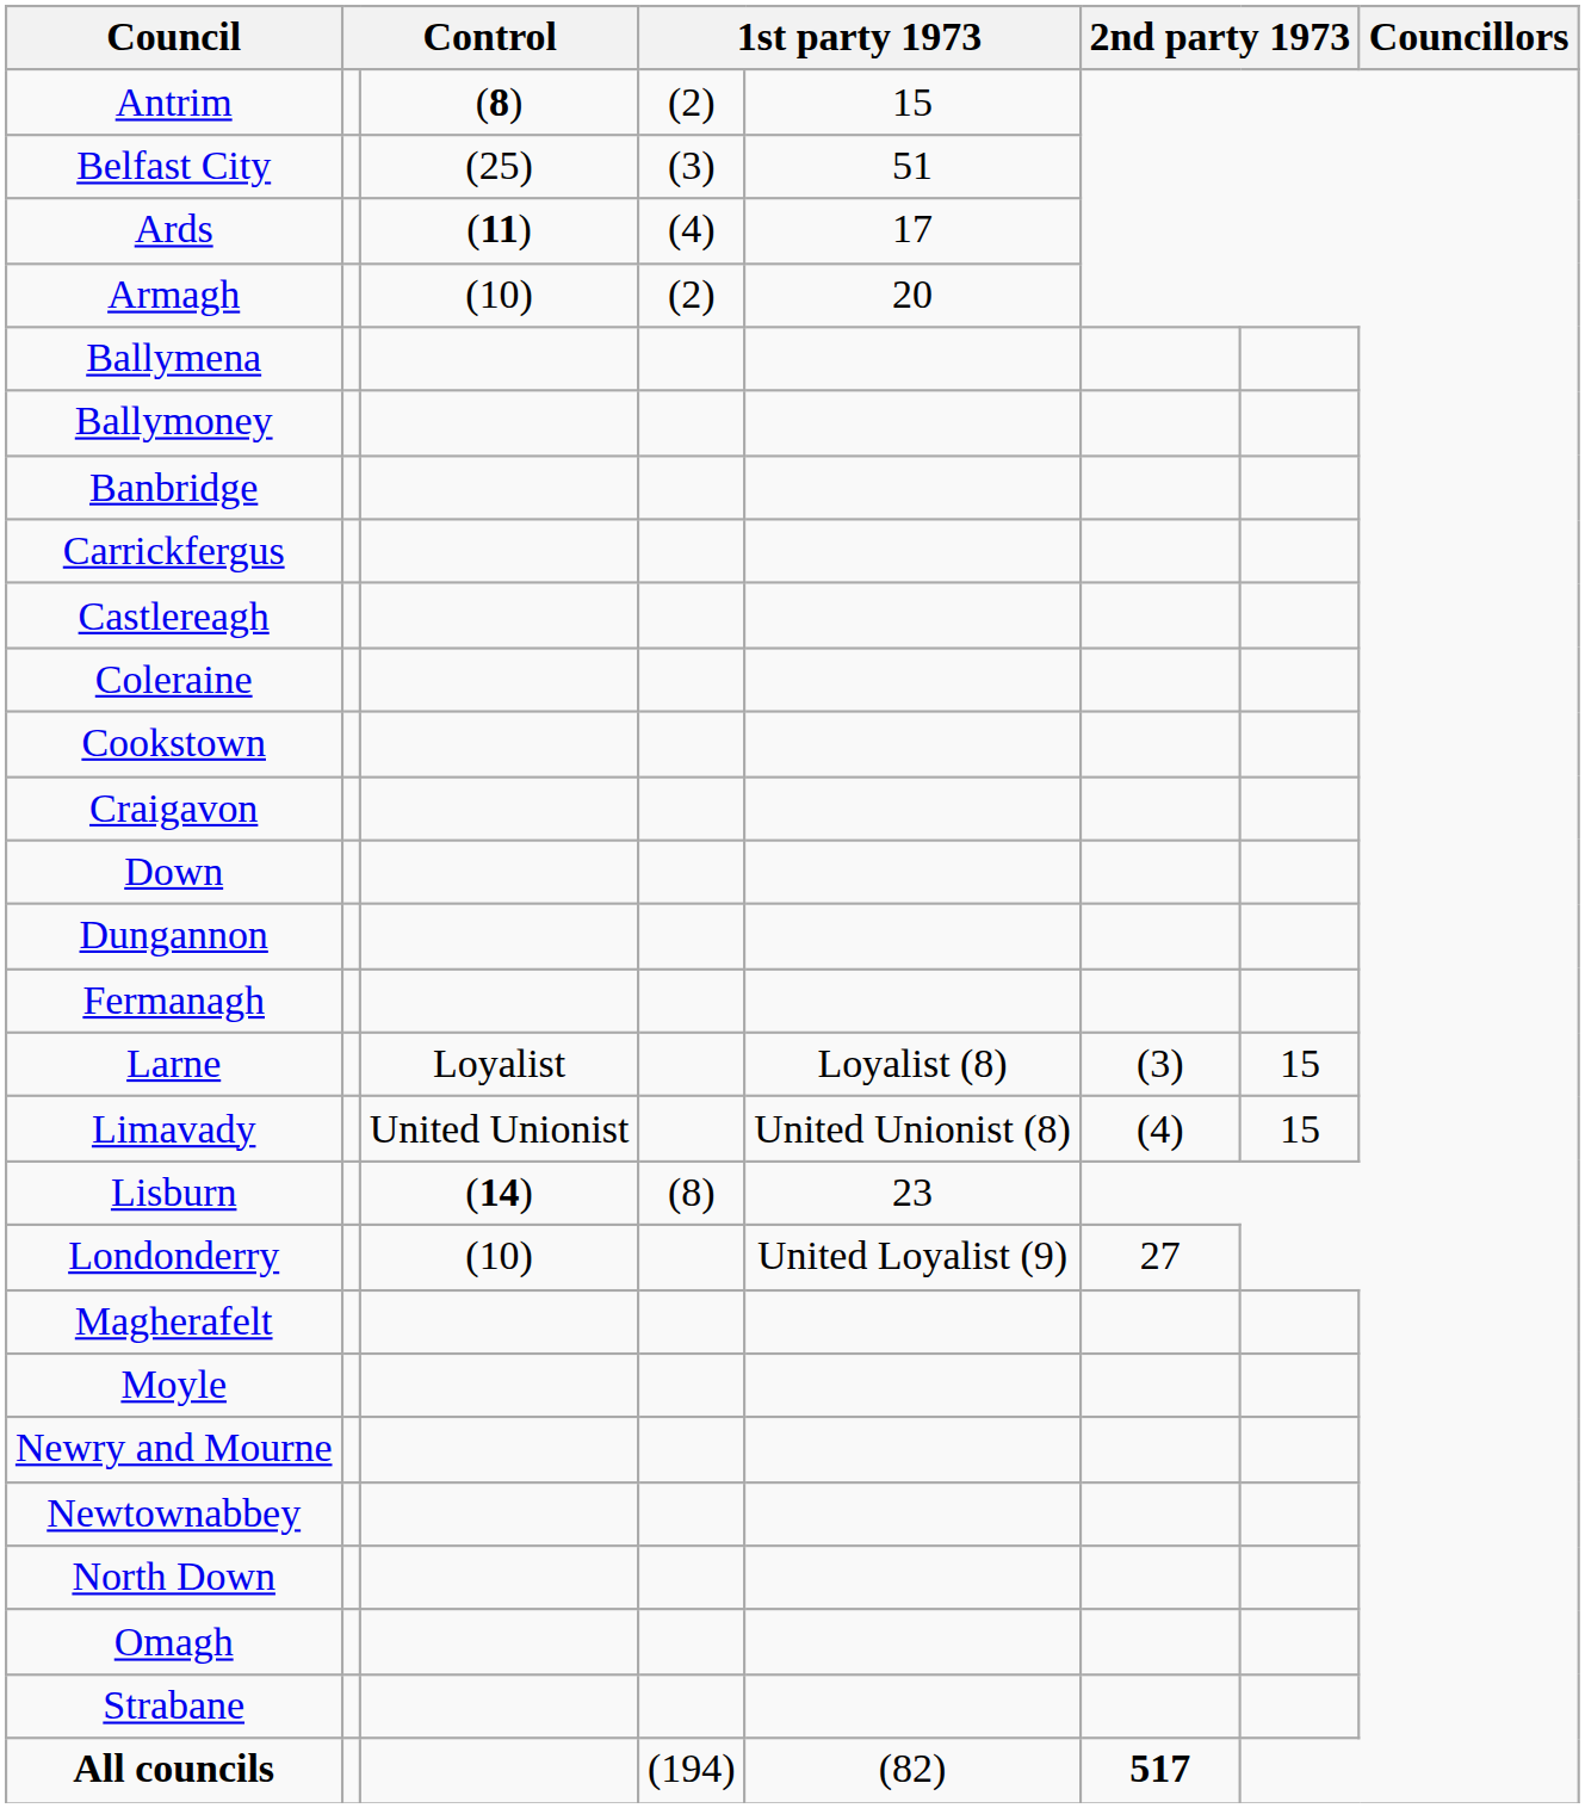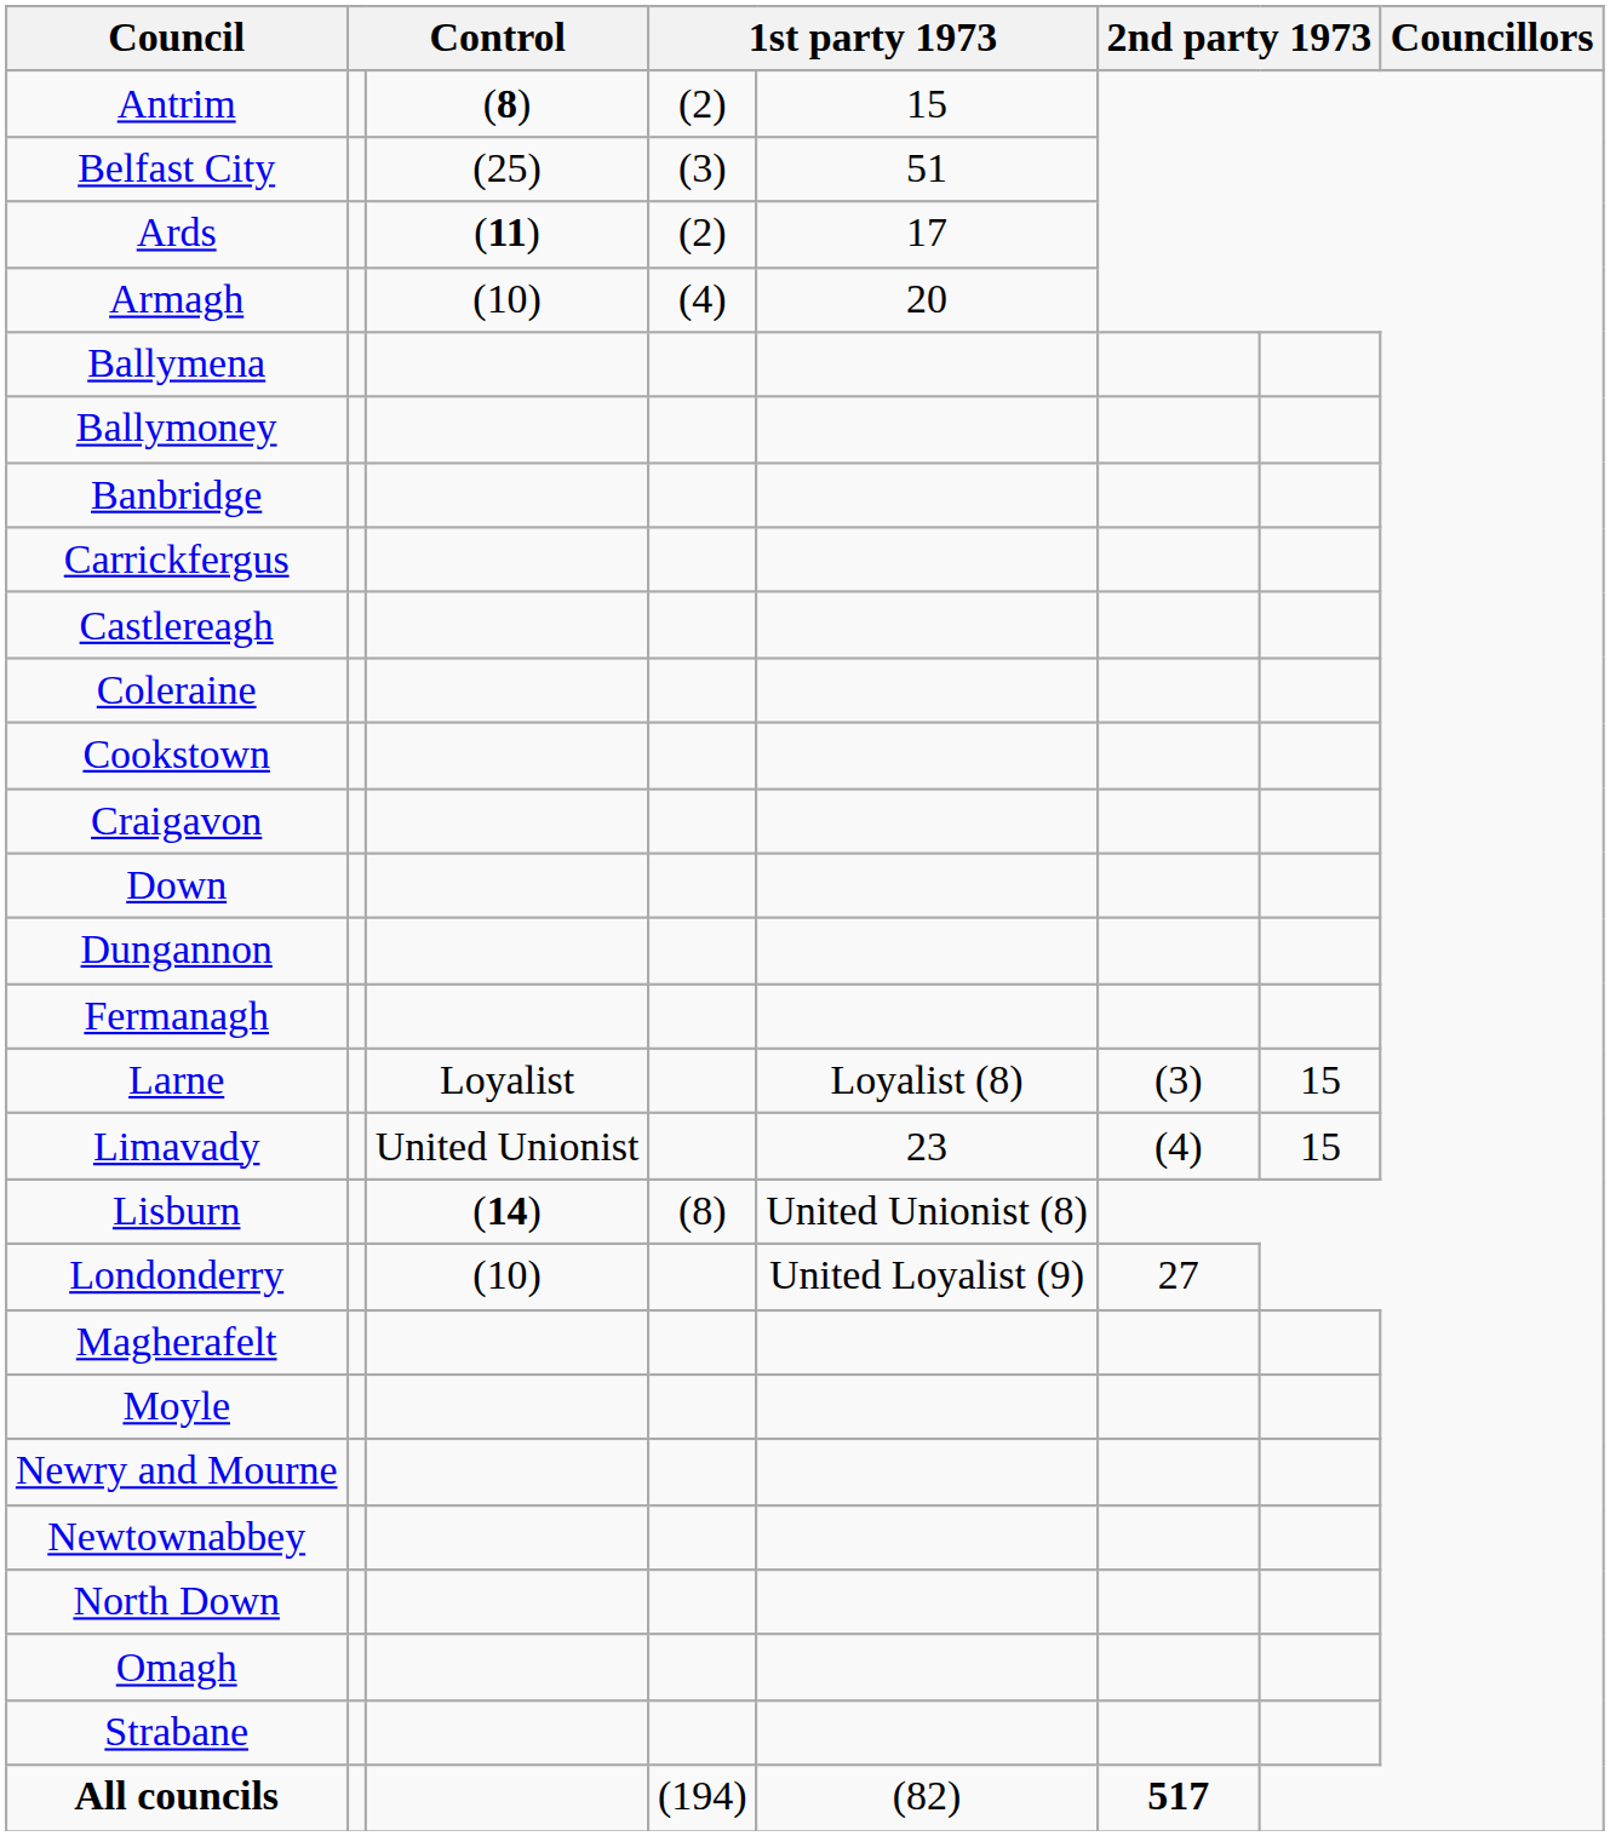 <table class="wikitable" border="1" style="text-align:center">
 <tr>
 <th>Council</th>
 <th colspan="2">Control</th>
 <th colspan="2">1st party 1973</th>
 <th colspan="2">2nd party 1973</th>
 <th>Councillors</th>
 </tr>
 <tr>
 <td><a href='#'>Antrim</a></td>
 <td></td>
 <td> (<strong>8</strong>)</td>
 <td> (2)</td>
 <td>15</td>
 </tr>
 <tr>
 <td><a href='#'>Belfast City</a></td>
 <td></td>
 <td> (25)</td>
 <td> (3)</td>
 <td>51</td>
 </tr>
 <tr>
 <td><a href='#'>Ards</a></td>
 <td></td>
 <td> (<strong>11</strong>)</td>
-<td> (4)</td>
+<td> (2)</td>
 <td>17</td>
 </tr>
 <tr>
 <td><a href='#'>Armagh</a></td>
 <td></td>
 <td> (10)</td>
-<td> (2)</td>
+<td> (4)</td>
 <td>20</td>
 </tr>
 <tr>
 <td><a href='#'>Ballymena</a></td>
 <td></td>
 <td></td>
 <td></td>
 <td></td>
 <td></td>
 <td></td>
 </tr>
 <tr>
 <td><a href='#'>Ballymoney</a></td>
 <td></td>
 <td></td>
 <td></td>
 <td></td>
 <td></td>
 <td></td>
 </tr>
 <tr>
 <td><a href='#'>Banbridge</a></td>
 <td></td>
 <td></td>
 <td></td>
 <td></td>
 <td></td>
 <td></td>
 </tr>
 <tr>
 <td><a href='#'>Carrickfergus</a></td>
 <td></td>
 <td></td>
 <td></td>
 <td></td>
 <td></td>
 <td></td>
 </tr>
 <tr>
 <td><a href='#'>Castlereagh</a></td>
 <td></td>
 <td></td>
 <td></td>
 <td></td>
 <td></td>
 <td></td>
 </tr>
 <tr>
 <td><a href='#'>Coleraine</a></td>
 <td></td>
 <td></td>
 <td></td>
 <td></td>
 <td></td>
 <td></td>
 </tr>
 <tr>
 <td><a href='#'>Cookstown</a></td>
 <td></td>
 <td></td>
 <td></td>
 <td></td>
 <td></td>
 <td></td>
 </tr>
 <tr>
 <td><a href='#'>Craigavon</a></td>
 <td></td>
 <td></td>
 <td></td>
 <td></td>
 <td></td>
 <td></td>
 </tr>
 <tr>
 <td><a href='#'>Down</a></td>
 <td></td>
 <td></td>
 <td></td>
 <td></td>
 <td></td>
 <td></td>
 </tr>
 <tr>
 <td><a href='#'>Dungannon</a></td>
 <td></td>
 <td></td>
 <td></td>
 <td></td>
 <td></td>
 <td></td>
 </tr>
 <tr>
 <td><a href='#'>Fermanagh</a></td>
 <td></td>
 <td></td>
 <td></td>
 <td></td>
 <td></td>
 <td></td>
 </tr>
 <tr>
 <td><a href='#'>Larne</a></td>
 <td></td>
 <td>Loyalist</td>
 <td></td>
 <td>Loyalist (8)</td>
 <td> (3)</td>
 <td>15</td>
 </tr>
 <tr>
 <td><a href='#'>Limavady</a></td>
 <td></td>
 <td>United Unionist</td>
 <td></td>
-<td>United Unionist (8)</td>
+<td>23</td>
 <td> (4)</td>
 <td>15</td>
 </tr>
 <tr>
 <td><a href='#'>Lisburn</a></td>
 <td></td>
 <td> (<strong>14</strong>)</td>
 <td> (8)</td>
-<td>23</td>
+<td>United Unionist (8)</td>
 </tr>
 <tr>
 <td><a href='#'>Londonderry</a></td>
 <td></td>
 <td> (10)</td>
 <td></td>
 <td>United Loyalist (9)</td>
 <td>27</td>
 </tr>
 <tr>
 <td><a href='#'>Magherafelt</a></td>
 <td></td>
 <td></td>
 <td></td>
 <td></td>
 <td></td>
 <td></td>
 </tr>
 <tr>
 <td><a href='#'>Moyle</a></td>
 <td></td>
 <td></td>
 <td></td>
 <td></td>
 <td></td>
 <td></td>
 </tr>
 <tr>
 <td><a href='#'>Newry and Mourne</a></td>
 <td></td>
 <td></td>
 <td></td>
 <td></td>
 <td></td>
 <td></td>
 </tr>
 <tr>
 <td><a href='#'>Newtownabbey</a></td>
 <td></td>
 <td></td>
 <td></td>
 <td></td>
 <td></td>
 <td></td>
 </tr>
 <tr>
 <td><a href='#'>North Down</a></td>
 <td></td>
 <td></td>
 <td></td>
 <td></td>
 <td></td>
 <td></td>
 </tr>
 <tr>
 <td><a href='#'>Omagh</a></td>
 <td></td>
 <td></td>
 <td></td>
 <td></td>
 <td></td>
 <td></td>
 </tr>
 <tr>
 <td><a href='#'>Strabane</a></td>
 <td></td>
 <td></td>
 <td></td>
 <td></td>
 <td></td>
 <td></td>
 </tr>
 <tr>
 <td><strong>All councils</strong></td>
 <td></td>
 <td></td>
 <td> (194)</td>
 <td> (82)</td>
 <td><strong>517</strong></td>
 </tr>
 </table>
